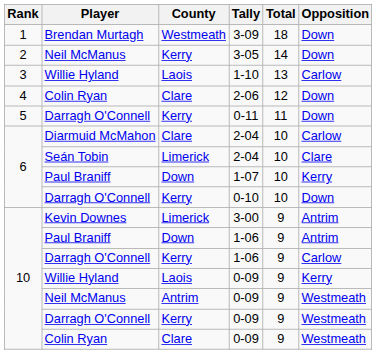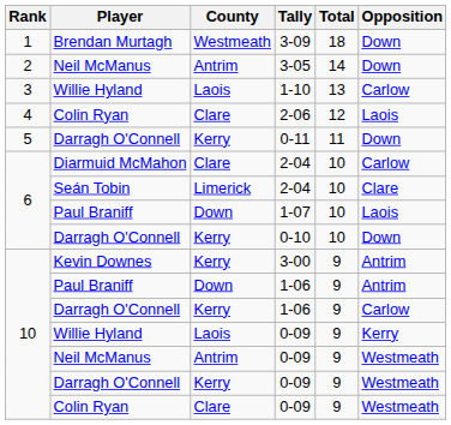 <table class="wikitable">
 <tr>
 <th>Rank</th>
 <th>Player</th>
 <th>County</th>
 <th>Tally</th>
 <th>Total</th>
 <th>Opposition</th>
 </tr>
 <tr>
 <td rowspan=1 align=center>1</td>
 <td><a href='#'>Brendan Murtagh</a></td>
 <td><a href='#'>Westmeath</a></td>
 <td align=center>3-09</td>
 <td align=center>18</td>
 <td><a href='#'>Down</a></td>
 </tr>
 <tr>
 <td rowspan=1 align=center>2</td>
 <td><a href='#'>Neil McManus</a></td>
-<td><a href='#'>Kerry</a></td>
+<td><a href='#'>Antrim</a></td>
 <td align=center>3-05</td>
 <td align=center>14</td>
 <td><a href='#'>Down</a></td>
 </tr>
 <tr>
 <td rowspan=1 align=center>3</td>
 <td><a href='#'>Willie Hyland</a></td>
 <td><a href='#'>Laois</a></td>
 <td align=center>1-10</td>
 <td align=center>13</td>
 <td><a href='#'>Carlow</a></td>
 </tr>
 <tr>
 <td rowspan=1 align=center>4</td>
 <td><a href='#'>Colin Ryan</a></td>
 <td><a href='#'>Clare</a></td>
 <td align=center>2-06</td>
 <td align=center>12</td>
-<td><a href='#'>Down</a></td>
+<td><a href='#'>Laois</a></td>
 </tr>
 <tr>
 <td rowspan=1 align=center>5</td>
 <td><a href='#'>Darragh O'Connell</a></td>
 <td><a href='#'>Kerry</a></td>
 <td align=center>0-11</td>
 <td align=center>11</td>
 <td><a href='#'>Down</a></td>
 </tr>
 <tr>
 <td rowspan=4 align=center>6</td>
 <td><a href='#'>Diarmuid McMahon</a></td>
 <td><a href='#'>Clare</a></td>
 <td align=center>2-04</td>
 <td align=center>10</td>
 <td><a href='#'>Carlow</a></td>
 </tr>
 <tr>
 <td><a href='#'>Seán Tobin</a></td>
 <td><a href='#'>Limerick</a></td>
 <td align=center>2-04</td>
 <td align=center>10</td>
 <td><a href='#'>Clare</a></td>
 </tr>
 <tr>
 <td><a href='#'>Paul Braniff</a></td>
 <td><a href='#'>Down</a></td>
 <td align=center>1-07</td>
 <td align=center>10</td>
-<td><a href='#'>Kerry</a></td>
+<td><a href='#'>Laois</a></td>
 </tr>
 <tr>
 <td><a href='#'>Darragh O'Connell</a></td>
 <td><a href='#'>Kerry</a></td>
 <td align=center>0-10</td>
 <td align=center>10</td>
 <td><a href='#'>Down</a></td>
 </tr>
 <tr>
 <td rowspan=7 align=center>10</td>
 <td><a href='#'>Kevin Downes</a></td>
-<td><a href='#'>Limerick</a></td>
+<td><a href='#'>Kerry</a></td>
 <td align=center>3-00</td>
 <td align=center>9</td>
 <td><a href='#'>Antrim</a></td>
 </tr>
 <tr>
 <td><a href='#'>Paul Braniff</a></td>
 <td><a href='#'>Down</a></td>
 <td align=center>1-06</td>
 <td align=center>9</td>
 <td><a href='#'>Antrim</a></td>
 </tr>
 <tr>
 <td><a href='#'>Darragh O'Connell</a></td>
 <td><a href='#'>Kerry</a></td>
 <td align=center>1-06</td>
 <td align=center>9</td>
 <td><a href='#'>Carlow</a></td>
 </tr>
 <tr>
 <td><a href='#'>Willie Hyland</a></td>
 <td><a href='#'>Laois</a></td>
 <td align=center>0-09</td>
 <td align=center>9</td>
 <td><a href='#'>Kerry</a></td>
 </tr>
 <tr>
 <td><a href='#'>Neil McManus</a></td>
 <td><a href='#'>Antrim</a></td>
 <td align=center>0-09</td>
 <td align=center>9</td>
 <td><a href='#'>Westmeath</a></td>
 </tr>
 <tr>
 <td><a href='#'>Darragh O'Connell</a></td>
 <td><a href='#'>Kerry</a></td>
 <td align=center>0-09</td>
 <td align=center>9</td>
 <td><a href='#'>Westmeath</a></td>
 </tr>
 <tr>
 <td><a href='#'>Colin Ryan</a></td>
 <td><a href='#'>Clare</a></td>
 <td align=center>0-09</td>
 <td align=center>9</td>
 <td><a href='#'>Westmeath</a></td>
 </tr>
 </table>
